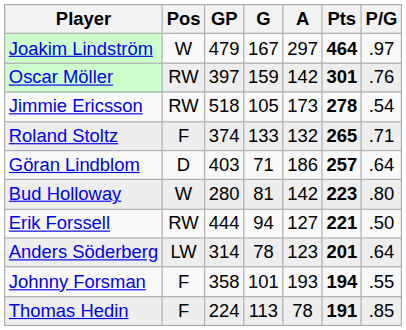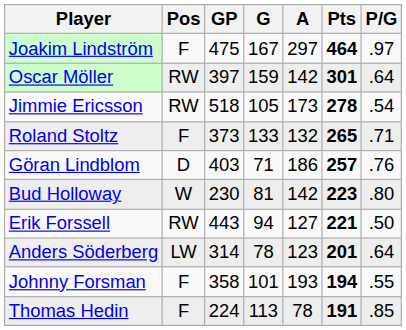 <table class="wikitable">
 <tr>
 <th>Player</th>
 <th>Pos</th>
 <th>GP</th>
 <th>G</th>
 <th>A</th>
 <th>Pts</th>
 <th>P/G</th>
 </tr>
 <tr align="center">
 <td align="left" bgcolor ="#cfc"><a href='#'>Joakim Lindström</a></td>
-<td>W</td>
-<td>479</td>
+<td>F</td>
+<td>475</td>
 <td>167</td>
 <td>297</td>
 <td><strong>464</strong></td>
 <td>.97</td>
 </tr>
 <tr align="center"bgcolor="#eeeeee">
 <td align="left" bgcolor ="#cfc"><a href='#'>Oscar Möller</a></td>
 <td>RW</td>
 <td>397</td>
 <td>159</td>
 <td>142</td>
 <td><strong>301</strong></td>
-<td>.76</td>
+<td>.64</td>
 </tr>
 <tr align="center">
 <td align="left"><a href='#'>Jimmie Ericsson</a></td>
 <td>RW</td>
 <td>518</td>
 <td>105</td>
 <td>173</td>
 <td><strong>278</strong></td>
 <td>.54</td>
 </tr>
 <tr align="center" bgcolor="#eeeeee">
 <td align="left"><a href='#'>Roland Stoltz</a></td>
 <td>F</td>
-<td>374</td>
+<td>373</td>
 <td>133</td>
 <td>132</td>
 <td><strong>265</strong></td>
 <td>.71</td>
 </tr>
 <tr align="center">
 <td align="left"><a href='#'>Göran Lindblom</a></td>
 <td>D</td>
 <td>403</td>
 <td>71</td>
 <td>186</td>
 <td><strong>257</strong></td>
-<td>.64</td>
+<td>.76</td>
 </tr>
 <tr align="center" bgcolor="#eeeeee">
 <td align="left"><a href='#'>Bud Holloway</a></td>
 <td>W</td>
-<td>280</td>
+<td>230</td>
 <td>81</td>
 <td>142</td>
 <td><strong>223</strong></td>
 <td>.80</td>
 </tr>
 <tr align="center">
 <td align="left"><a href='#'>Erik Forssell</a></td>
 <td>RW</td>
-<td>444</td>
+<td>443</td>
 <td>94</td>
 <td>127</td>
 <td><strong>221</strong></td>
 <td>.50</td>
 </tr>
 <tr align="center" bgcolor="#eeeeee">
 <td align="left"><a href='#'>Anders Söderberg</a></td>
 <td>LW</td>
 <td>314</td>
 <td>78</td>
 <td>123</td>
 <td><strong>201</strong></td>
 <td>.64</td>
 </tr>
 <tr align="center">
 <td align="left"><a href='#'>Johnny Forsman</a></td>
 <td>F</td>
 <td>358</td>
 <td>101</td>
 <td>193</td>
 <td><strong>194</strong></td>
 <td>.55</td>
 </tr>
 <tr align="center" bgcolor="#eeeeee">
 <td align="left"><a href='#'>Thomas Hedin</a></td>
 <td>F</td>
 <td>224</td>
 <td>113</td>
 <td>78</td>
 <td><strong>191</strong></td>
 <td>.85</td>
 </tr>
 </table>
